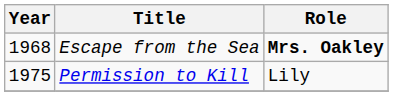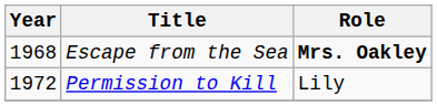 <table class= "wikitable">
 <tr>
 <th>Year</th>
 <th>Title</th>
 <th>Role</th>
 </tr>
 <tr>
 <td>1968</td>
 <td><em>Escape from the Sea</em></td>
 <td><strong>Mrs. Oakley</strong></td>
 </tr>
 <tr>
-<td>1975</td>
+<td>1972</td>
 <td><em><a href='#'>Permission to Kill</a></em></td>
 <td>Lily</td>
 </tr>
 <tr>
 </tr>
 </table>
